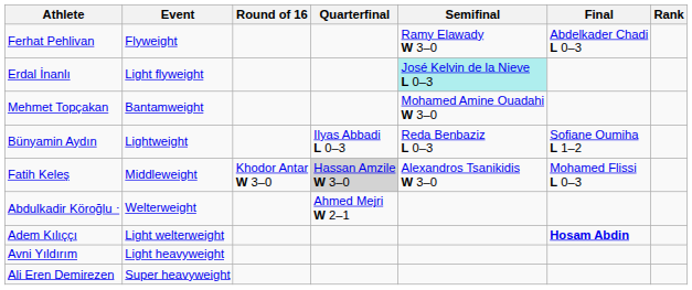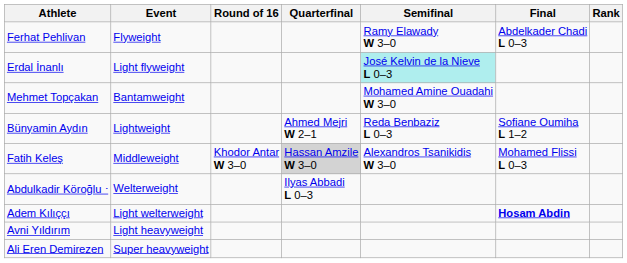 <table class="wikitable">
 <tr>
 <th>Athlete</th>
 <th>Event</th>
 <th>Round of 16</th>
 <th>Quarterfinal</th>
 <th>Semifinal</th>
 <th>Final</th>
 <th>Rank</th>
 </tr>
 <tr>
 <td><a href='#'>Ferhat Pehlivan</a></td>
 <td><a href='#'>Flyweight</a></td>
 <td></td>
 <td></td>
 <td> <a href='#'>Ramy Elawady</a> <br><strong>W</strong> 3–0</td>
 <td> <a href='#'>Abdelkader Chadi</a> <br><strong>L</strong> 0–3</td>
 <td align=center></td>
 </tr>
 <tr>
 <td><a href='#'>Erdal İnanlı</a></td>
 <td><a href='#'>Light flyweight</a></td>
 <td></td>
 <td></td>
 <td style="background: paleturquoise;"> <a href='#'>José Kelvin de la Nieve</a> <br><strong>L</strong> 0–3</td>
 <td></td>
 <td align=center></td>
 </tr>
 <tr>
 <td><a href='#'>Mehmet Topçakan</a></td>
 <td><a href='#'>Bantamweight</a></td>
 <td></td>
 <td></td>
 <td> <a href='#'>Mohamed Amine Ouadahi</a> <br><strong>W</strong> 3–0</td>
 <td></td>
 <td align=center></td>
 </tr>
 <tr>
 <td><a href='#'>Bünyamin Aydın</a></td>
 <td><a href='#'>Lightweight</a></td>
 <td></td>
-<td> <a href='#'>Ilyas Abbadi</a> <br><strong>L</strong> 0–3</td>
+<td> <a href='#'>Ahmed Mejri</a> <br><strong>W</strong> 2–1</td>
 <td> <a href='#'>Reda Benbaziz</a> <br><strong>L</strong> 0–3</td>
 <td> <a href='#'>Sofiane Oumiha</a> <br><strong>L</strong> 1–2</td>
 <td align=center></td>
 </tr>
 <tr>
 <td><a href='#'>Fatih Keleş</a></td>
 <td><a href='#'>Middleweight</a></td>
 <td> <a href='#'>Khodor Antar</a> <br><strong>W</strong> 3–0</td>
 <td style="background: lightgrey;"> <a href='#'>Hassan Amzile</a> <br><strong>W</strong> 3–0</td>
 <td> <a href='#'>Alexandros Tsanikidis</a> <br><strong>W</strong> 3–0</td>
 <td> <a href='#'>Mohamed Flissi</a> <br><strong>L</strong> 0–3</td>
 <td align=center></td>
 </tr>
 <tr>
 <td><a href='#'>Abdulkadir Köroğlu ⋅</a></td>
 <td><a href='#'>Welterweight</a></td>
 <td></td>
-<td> <a href='#'>Ahmed Mejri</a> <br><strong>W</strong> 2–1</td>
+<td> <a href='#'>Ilyas Abbadi</a> <br><strong>L</strong> 0–3</td>
 <td></td>
 <td></td>
 <td></td>
 </tr>
 <tr>
 <td><a href='#'>Adem Kılıççı</a></td>
 <td><a href='#'>Light welterweight</a></td>
 <td></td>
 <td></td>
 <td></td>
 <td><strong> <a href='#'>Hosam Abdin</a></strong></td>
 <td align=center></td>
 </tr>
 <tr>
 <td><a href='#'>Avni Yıldırım</a></td>
 <td><a href='#'>Light heavyweight</a></td>
 <td></td>
 <td></td>
 <td></td>
 <td></td>
 <td align=center></td>
 </tr>
 <tr>
 <td><a href='#'>Ali Eren Demirezen</a></td>
 <td><a href='#'>Super heavyweight</a></td>
 <td></td>
 <td></td>
 <td></td>
 <td></td>
 <td align=center></td>
 </tr>
 </table>
